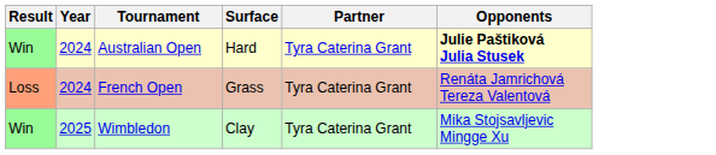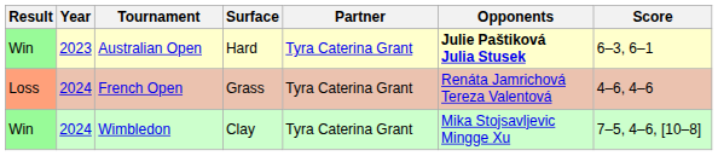 <table class="sortable wikitable" style=font-size:97%>
 <tr>
 <th>Result</th>
 <th>Year</th>
 <th width=130>Tournament</th>
 <th>Surface</th>
 <th width=160>Partner</th>
 <th width=160>Opponents</th>
+<th width=120>Score</th>
 </tr>
 <tr style="background:#ffc;">
 <td bgcolor=98fb98>Win</td>
-<td><a href='#'>2024</a></td>
+<td><a href='#'>2023</a></td>
 <td><a href='#'>Australian Open</a></td>
 <td>Hard</td>
 <td> <a href='#'>Tyra Caterina Grant</a></td>
 <td><strong> Julie Paštiková <br> <a href='#'>Julia Stusek</a></strong></td>
+<td>6–3, 6–1</td>
 </tr>
 <tr style="background:#EBC2AF;">
 <td bgcolor=ffa07a>Loss</td>
 <td><a href='#'>2024</a></td>
 <td><a href='#'>French Open</a></td>
 <td>Grass</td>
 <td> Tyra Caterina Grant</td>
 <td> <a href='#'>Renáta Jamrichová</a> <br> <a href='#'>Tereza Valentová</a></td>
+<td>4–6, 4–6</td>
 </tr>
 <tr style="background:#ccffcc;">
 <td bgcolor=98fb98>Win</td>
-<td><a href='#'>2025</a></td>
+<td><a href='#'>2024</a></td>
 <td><a href='#'>Wimbledon</a></td>
 <td>Clay</td>
 <td> Tyra Caterina Grant</td>
 <td> <a href='#'>Mika Stojsavljevic</a> <br> <a href='#'>Mingge Xu</a></td>
+<td>7–5, 4–6, [10–8]</td>
 </tr>
 </table>
